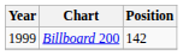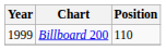 <table class="wikitable">
 <tr>
 <th>Year</th>
 <th>Chart</th>
 <th>Position</th>
 </tr>
 <tr>
 <td>1999</td>
 <td><a href='#'><em>Billboard</em> 200</a></td>
-<td>142</td>
+<td>110</td>
 </tr>
 <tr>
 </tr>
 </table>
